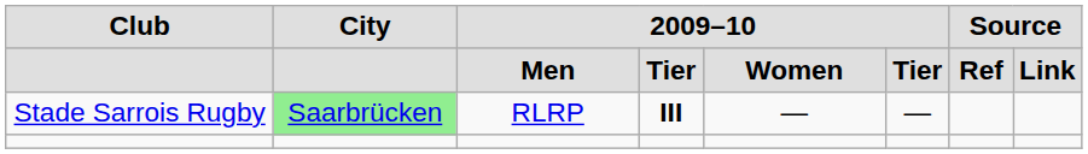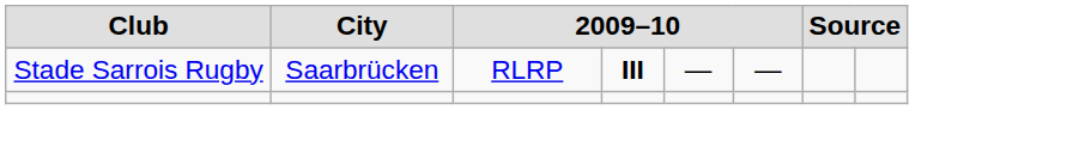 <table class="wikitable">
 <tr align="center"  bgcolor="#dfdfdf">
 <td width="150"><strong>Club</strong></td>
 <td width="100"><strong>City</strong></td>
 <td width="200" colspan=4><strong>2009–10</strong></td>
 <td colspan=2><strong>Source</strong></td>
 </tr>
-<tr align="center" bgcolor="#dfdfdf">
-<td></td>
-<td></td>
-<td width="100"><strong>Men</strong></td>
-<td width="30"><strong>Tier</strong></td>
-<td width="100"><strong>Women</strong></td>
-<td width="30"><strong>Tier</strong></td>
-<td width="30"><strong>Ref</strong></td>
-<td width="30"><strong>Link</strong></td>
-</tr>
 <tr align="center">
 <td><a href='#'>Stade Sarrois Rugby</a></td>
-<td style="background: lightgreen;"><a href='#'>Saarbrücken</a></td>
+<td><a href='#'>Saarbrücken</a></td>
 <td><a href='#'>RLRP</a></td>
 <td><strong>III</strong></td>
 <td>—</td>
 <td>—</td>
 <td></td>
 <td></td>
 </tr>
 <tr align="center">
 <td></td>
 <td></td>
 <td></td>
 <td></td>
 <td></td>
 <td></td>
 <td></td>
 <td></td>
 </tr>
 </table>
